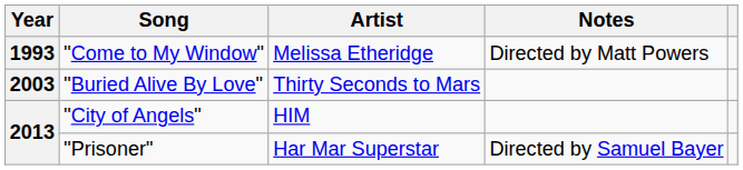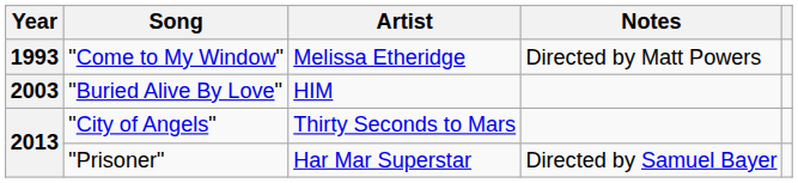 <table class="wikitable plainrowheaders sortable" style="margin-right: 0;">
 <tr>
 <th scope="col">Year</th>
 <th scope="col">Song</th>
 <th scope="col">Artist</th>
 <th scope="col" class="unsortable">Notes</th>
 <th scope="col" class="unsortable"></th>
 </tr>
 <tr>
 <th scope="row">1993</th>
 <td>"<a href='#'>Come to My Window</a>"</td>
 <td><a href='#'>Melissa Etheridge</a></td>
 <td>Directed by Matt Powers</td>
 <td style="text-align:center;"></td>
 </tr>
 <tr>
 <th scope="row">2003</th>
 <td>"<a href='#'>Buried Alive By Love</a>"</td>
-<td><a href='#'>Thirty Seconds to Mars</a></td>
+<td><a href='#'>HIM</a></td>
 <td></td>
 <td style="text-align:center;"></td>
 </tr>
 <tr>
 <th scope="row" rowspan="2">2013</th>
 <td>"<a href='#'>City of Angels</a>"</td>
-<td><a href='#'>HIM</a></td>
+<td><a href='#'>Thirty Seconds to Mars</a></td>
 <td></td>
 <td style="text-align:center;"></td>
 </tr>
 <tr>
 <td>"Prisoner"</td>
 <td><a href='#'>Har Mar Superstar</a></td>
 <td>Directed by <a href='#'>Samuel Bayer</a></td>
 <td style="text-align:center;"></td>
 </tr>
 </table>
